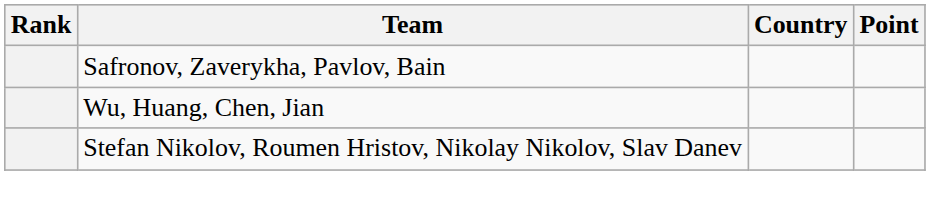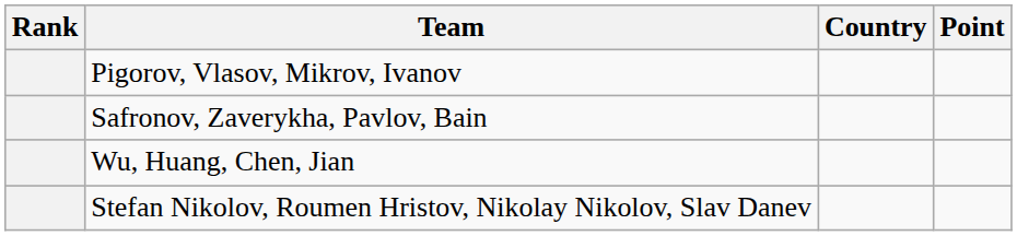 <table class="wikitable sortable">
 <tr>
 <th>Rank</th>
 <th>Team</th>
 <th>Country</th>
 <th>Point</th>
+</tr>
+<tr>
+<th></th>
+<td>Pigorov, Vlasov, Mikrov, Ivanov</td>
+<td></td>
+<td></td>
 </tr>
 <tr>
 <th></th>
 <td>Safronov, Zaverykha, Pavlov, Bain</td>
 <td></td>
 <td></td>
 </tr>
 <tr>
 <th></th>
 <td>Wu, Huang, Chen, Jian</td>
 <td></td>
 <td></td>
 </tr>
 <tr>
 <th></th>
 <td>Stefan Nikolov, Roumen Hristov, Nikolay Nikolov, Slav Danev</td>
 <td></td>
 <td></td>
 </tr>
 </table>
